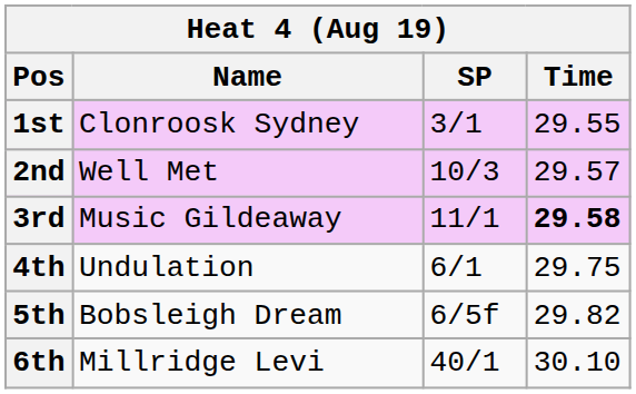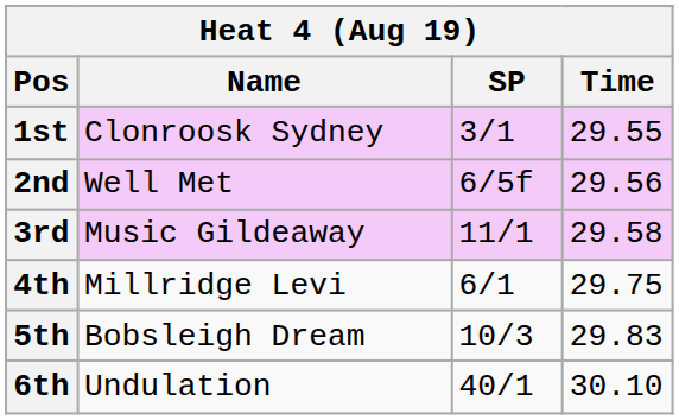 <table class="wikitable">
 <tr>
 <th colspan="6">Heat 4 (Aug 19)</th>
 </tr>
 <tr>
 <th width=20>Pos</th>
 <th width=150>Name</th>
 <th width=40>SP</th>
 <th width=40>Time</th>
 </tr>
 <tr style="background: #f4caf9;">
 <th>1st</th>
 <td>Clonroosk Sydney</td>
 <td>3/1</td>
 <td>29.55</td>
 </tr>
 <tr style="background: #f4caf9;">
 <th>2nd</th>
 <td>Well Met</td>
-<td>10/3</td>
-<td>29.57</td>
+<td>6/5f</td>
+<td>29.56</td>
 </tr>
 <tr style="background: #f4caf9;">
 <th>3rd</th>
 <td>Music Gildeaway</td>
 <td>11/1</td>
-<td><strong>29.58</strong></td>
+<td>29.58</td>
 </tr>
 <tr>
 <th>4th</th>
-<td>Undulation</td>
+<td>Millridge Levi</td>
 <td>6/1</td>
 <td>29.75</td>
 </tr>
 <tr>
 <th>5th</th>
 <td>Bobsleigh Dream</td>
-<td>6/5f</td>
-<td>29.82</td>
+<td>10/3</td>
+<td>29.83</td>
 </tr>
 <tr>
 <th>6th</th>
-<td>Millridge Levi</td>
+<td>Undulation</td>
 <td>40/1</td>
 <td>30.10</td>
 </tr>
 </table>
